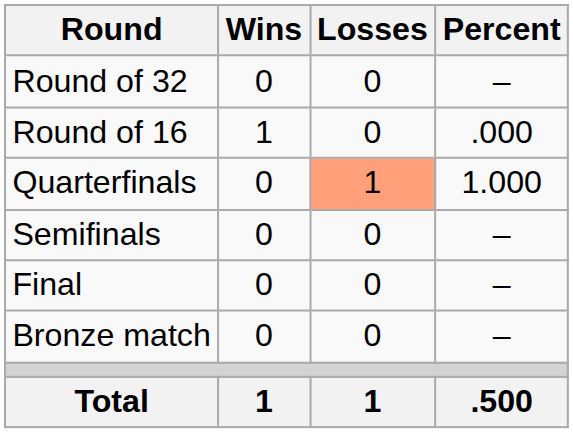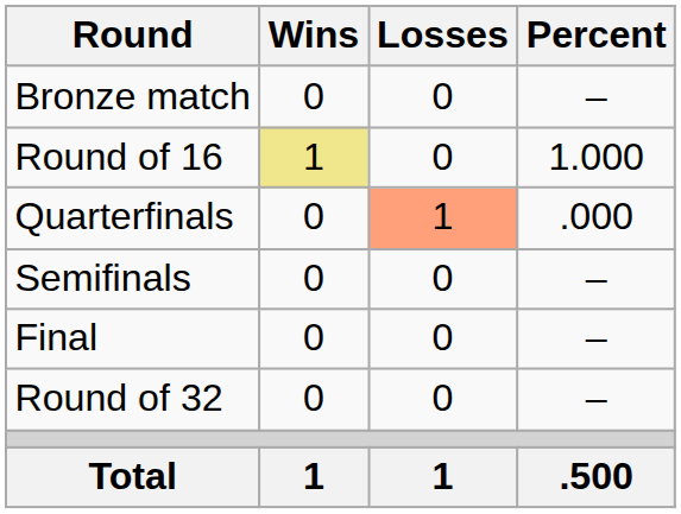 <table class=wikitable>
 <tr>
 <th>Round</th>
 <th>Wins</th>
 <th>Losses</th>
 <th>Percent</th>
 </tr>
 <tr align=center>
-<td align=left>Round of 32</td>
+<td align=left>Bronze match</td>
 <td>0</td>
 <td>0</td>
 <td>–</td>
 </tr>
 <tr align=center>
 <td align=left>Round of 16</td>
-<td>1</td>
+<td style="background: khaki;">1</td>
 <td>0</td>
-<td>.000</td>
+<td>1.000</td>
 </tr>
 <tr align=center>
 <td align=left>Quarterfinals</td>
 <td>0</td>
 <td style="background: lightsalmon;">1</td>
-<td>1.000</td>
+<td>.000</td>
 </tr>
 <tr align=center>
 <td align=left>Semifinals</td>
 <td>0</td>
 <td>0</td>
 <td>–</td>
 </tr>
 <tr align=center>
 <td align=left>Final</td>
 <td>0</td>
 <td>0</td>
 <td>–</td>
 </tr>
 <tr align=center>
-<td align=left>Bronze match</td>
+<td align=left>Round of 32</td>
 <td>0</td>
 <td>0</td>
 <td>–</td>
 </tr>
 <tr>
 <td colspan=4 bgcolor=lightgray></td>
 </tr>
 <tr>
 <th>Total</th>
 <th>1</th>
 <th>1</th>
 <th>.500</th>
 </tr>
 </table>
